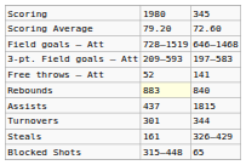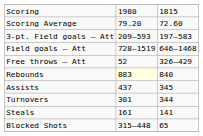 <table class="wikitable">
 <tr>
 </tr>
 <tr>
 <td>Scoring</td>
 <td>1980</td>
-<td>345</td>
+<td>1815</td>
 </tr>
 <tr>
 <td>Scoring Average</td>
 <td>79.20</td>
 <td>72.60</td>
 </tr>
 <tr>
+<td>3-pt. Field goals – Att</td>
+<td>209–593</td>
+<td>197–583</td>
+</tr>
+<tr>
 <td>Field goals – Att</td>
 <td>728–1519</td>
 <td>646–1468</td>
 </tr>
 <tr>
-<td>3-pt. Field goals – Att</td>
-<td>209–593</td>
-<td>197–583</td>
-</tr>
-<tr>
 <td>Free throws – Att</td>
 <td>52</td>
-<td>141</td>
+<td>326–429</td>
 </tr>
 <tr>
 <td>Rebounds</td>
 <td style="background: lightyellow;">883</td>
 <td>840</td>
 </tr>
 <tr>
 <td>Assists</td>
 <td>437</td>
-<td>1815</td>
+<td>345</td>
 </tr>
 <tr>
 <td>Turnovers</td>
 <td>301</td>
 <td>344</td>
 </tr>
 <tr>
 <td>Steals</td>
 <td>161</td>
-<td>326–429</td>
+<td>141</td>
 </tr>
 <tr>
 <td>Blocked Shots</td>
 <td>315–448</td>
 <td>65</td>
 </tr>
 <tr>
 </tr>
 </table>
